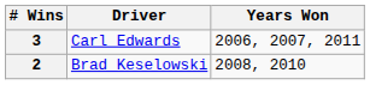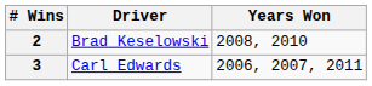 <table class="wikitable" style="font-size: 95%;">
 <tr>
 <th># Wins</th>
 <th>Driver</th>
 <th>Years Won</th>
 </tr>
 <tr>
+<th>2</th>
+<td><a href='#'>Brad Keselowski</a></td>
+<td>2008, 2010</td>
+</tr>
+<tr>
 <th>3</th>
 <td><a href='#'>Carl Edwards</a></td>
 <td>2006, 2007, 2011</td>
 </tr>
-<tr>
-<th>2</th>
-<td><a href='#'>Brad Keselowski</a></td>
-<td>2008, 2010</td>
-</tr>
 </table>
